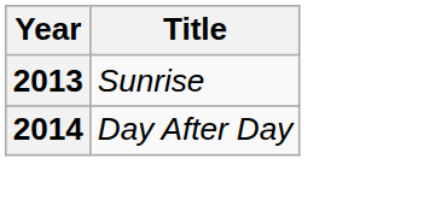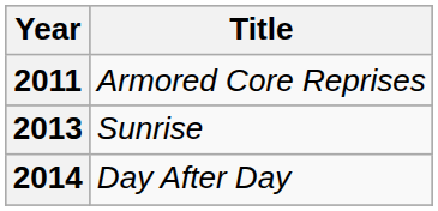 <table class="wikitable">
 <tr>
 <th>Year</th>
 <th>Title</th>
+</tr>
+<tr>
+<th>2011</th>
+<td><em>Armored Core Reprises</em></td>
 </tr>
 <tr>
 <th>2013</th>
 <td><em>Sunrise</em></td>
 </tr>
 <tr>
 <th>2014</th>
 <td><em>Day After Day</em></td>
 </tr>
 </table>
